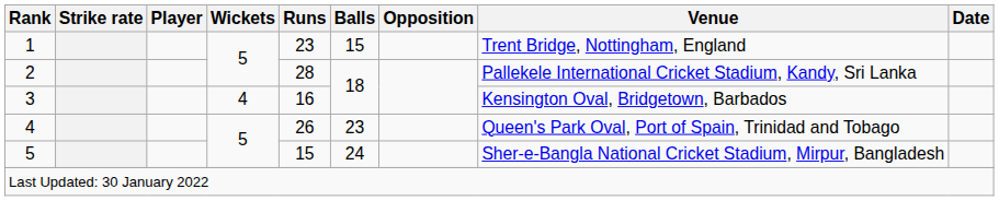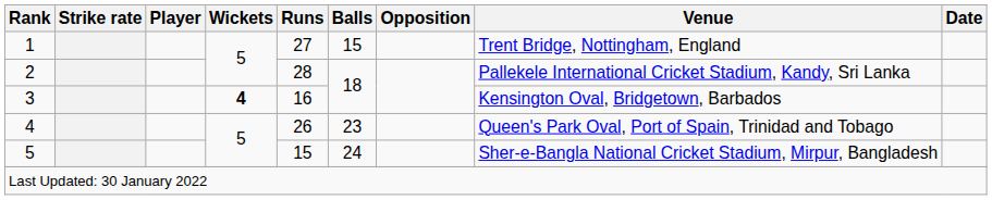 <table class="wikitable plainrowheaders sortable">
 <tr>
 <th scope=col>Rank</th>
 <th scope=col>Strike rate</th>
 <th scope=col>Player</th>
 <th scope=col>Wickets</th>
 <th scope=col>Runs</th>
 <th scope=col>Balls</th>
 <th scope=col>Opposition</th>
 <th scope=col>Venue</th>
 <th scope=col>Date</th>
 </tr>
 <tr>
 <td align=center>1</td>
 <th scope=row style=text-align:center;></th>
 <td></td>
 <td align=center rowspan=2>5</td>
-<td align=center>23</td>
+<td align=center>27</td>
 <td align=center>15</td>
 <td></td>
 <td><a href='#'>Trent Bridge</a>, <a href='#'>Nottingham</a>, England</td>
 <td></td>
 </tr>
 <tr>
 <td align=center>2</td>
 <th scope=row style=text-align:center;></th>
 <td> </td>
 <td align=center>28</td>
 <td align=center rowspan=2>18</td>
 <td rowspan=2></td>
 <td><a href='#'>Pallekele International Cricket Stadium</a>, <a href='#'>Kandy</a>, Sri Lanka</td>
 <td></td>
 </tr>
 <tr>
 <td align=center>3</td>
 <th scope=row style=text-align:center;></th>
 <td> </td>
-<td align=center>4</td>
+<td align=center><strong>4</strong></td>
 <td align=center>16</td>
 <td><a href='#'>Kensington Oval</a>, <a href='#'>Bridgetown</a>, Barbados</td>
 <td> </td>
 </tr>
 <tr>
 <td align=center>4</td>
 <th scope=row style=text-align:center;></th>
 <td></td>
 <td align=center rowspan=2>5</td>
 <td align=center>26</td>
 <td align=center>23</td>
 <td></td>
 <td><a href='#'>Queen's Park Oval</a>, <a href='#'>Port of Spain</a>, Trinidad and Tobago</td>
 <td></td>
 </tr>
 <tr>
 <td align=center>5</td>
 <th scope=row style=text-align:center;></th>
 <td> </td>
 <td align=center>15</td>
 <td align=center>24</td>
 <td></td>
 <td><a href='#'>Sher-e-Bangla National Cricket Stadium</a>, <a href='#'>Mirpur</a>, Bangladesh</td>
 <td></td>
 </tr>
 <tr>
 </tr>
 <tr class=sortbottom>
 <td colspan=9><small>Last Updated: 30 January 2022</small></td>
 </tr>
 </table>
